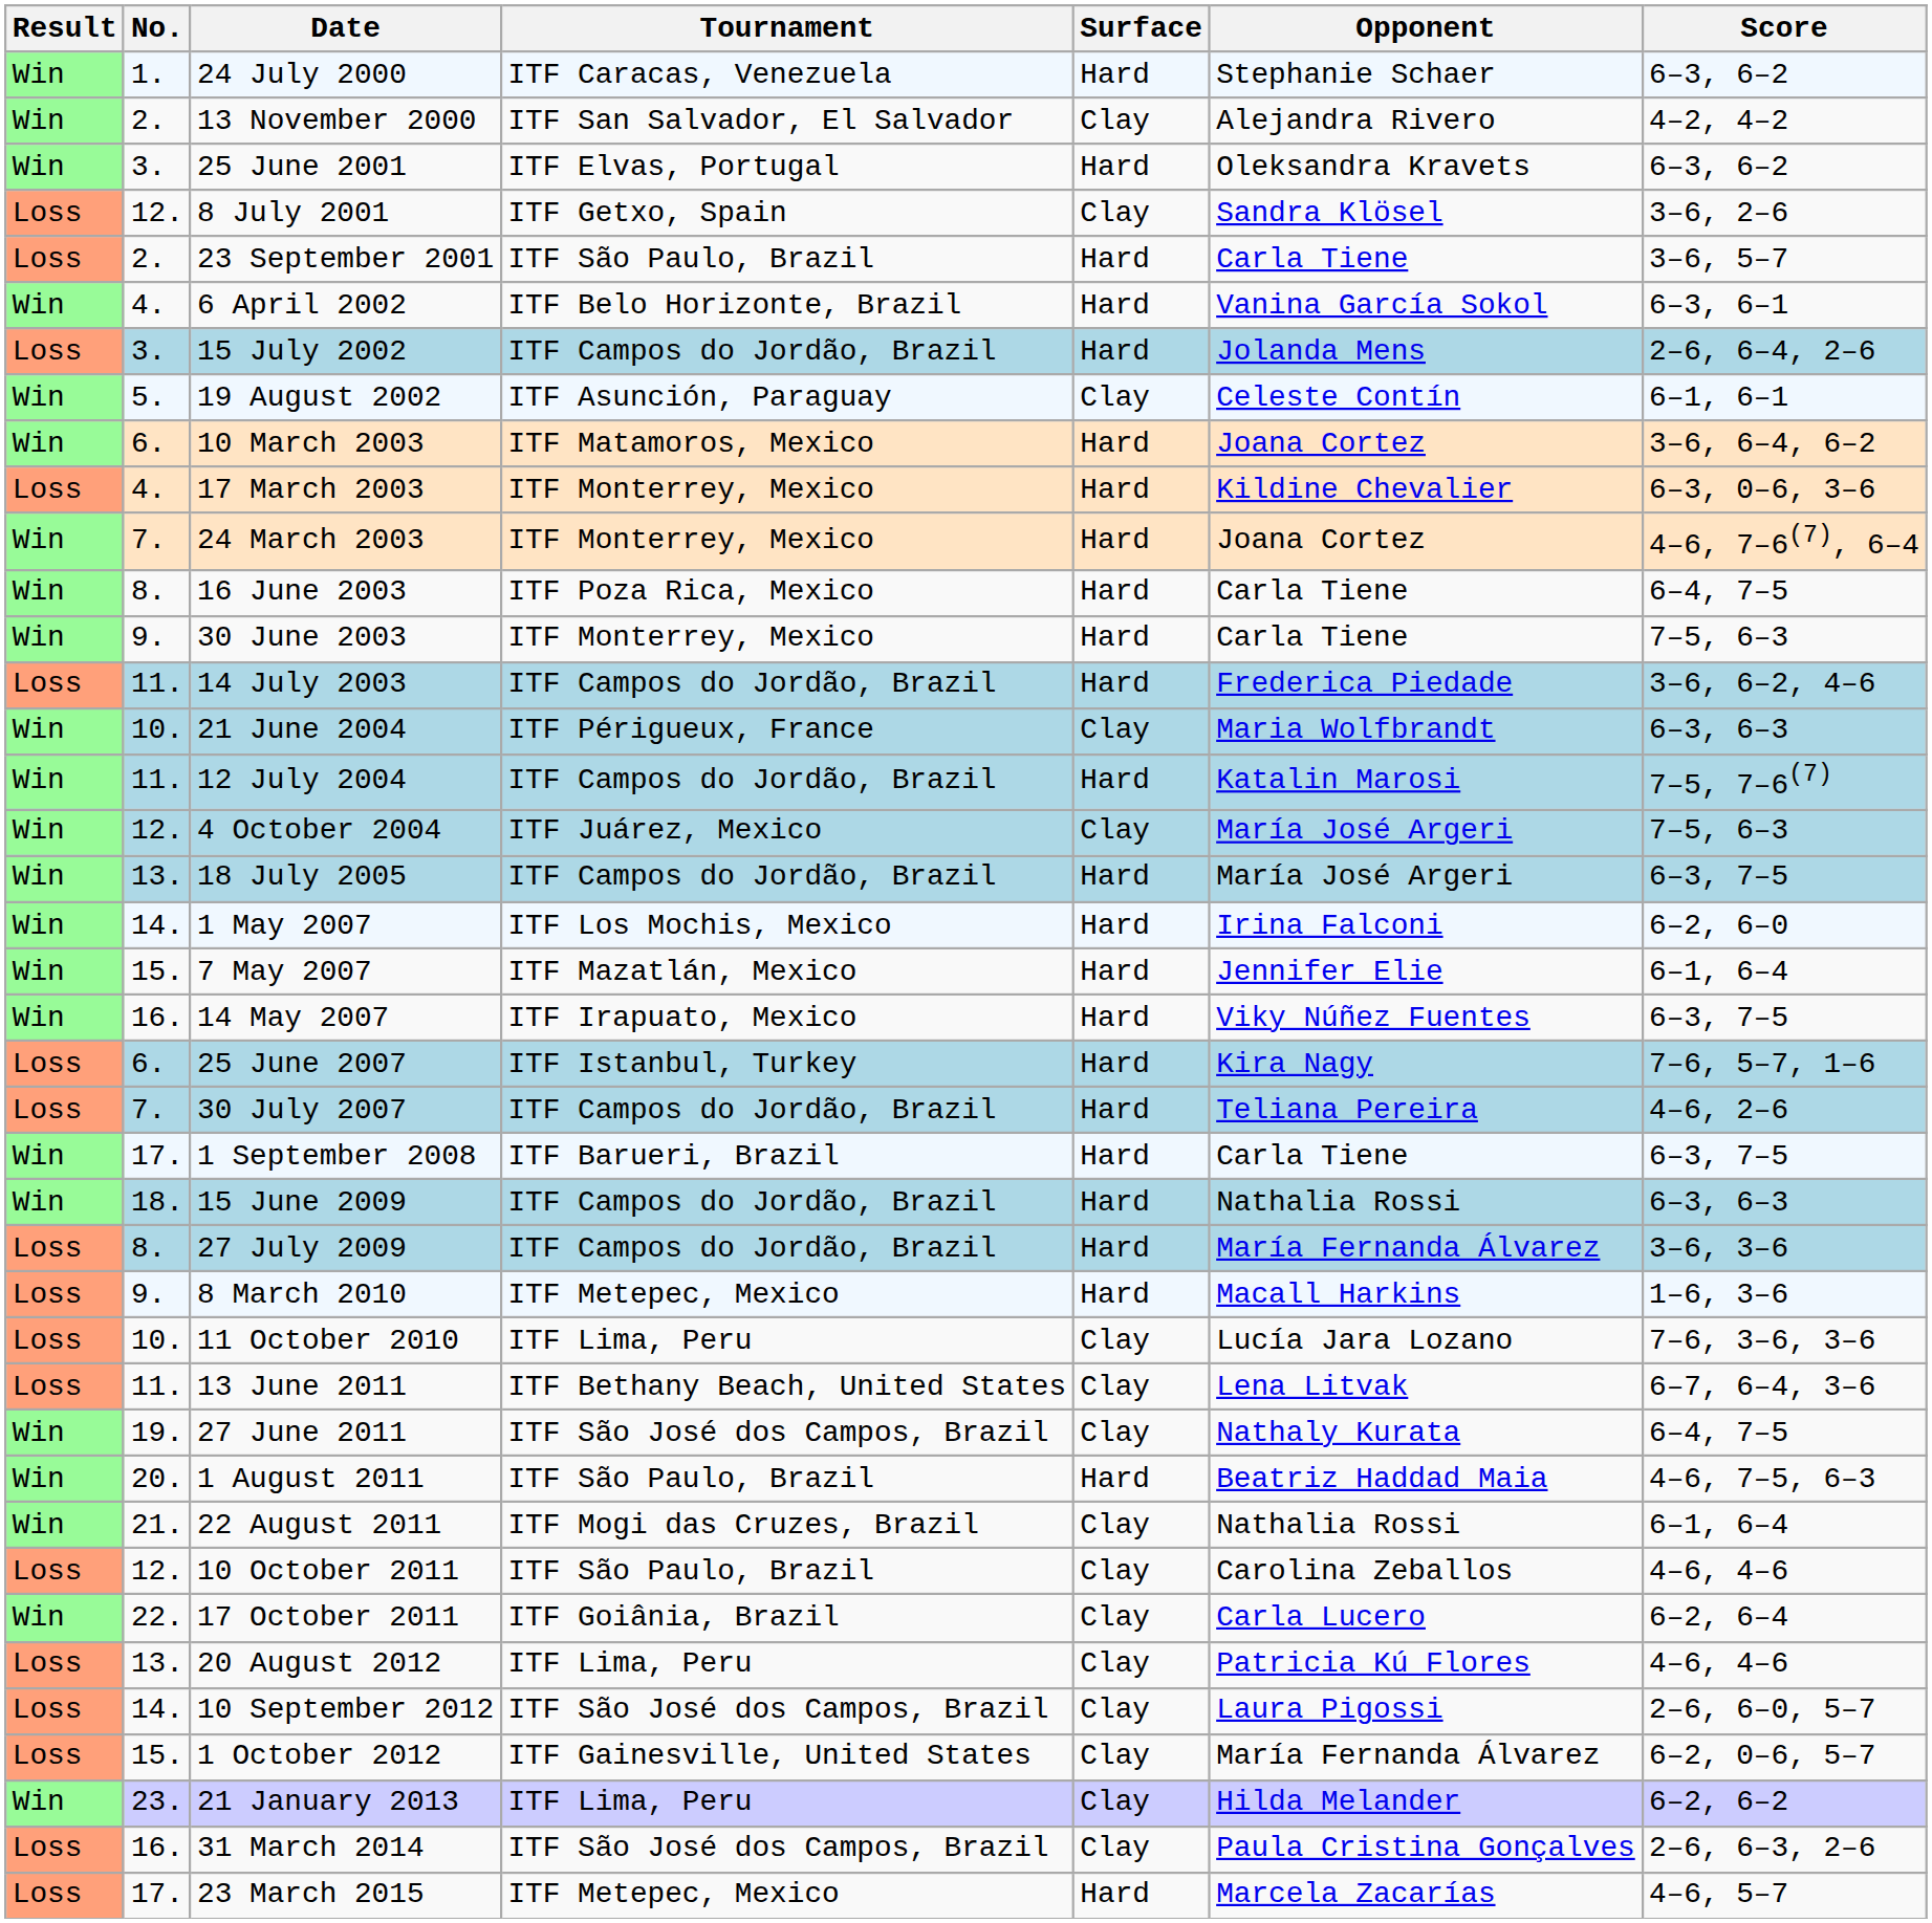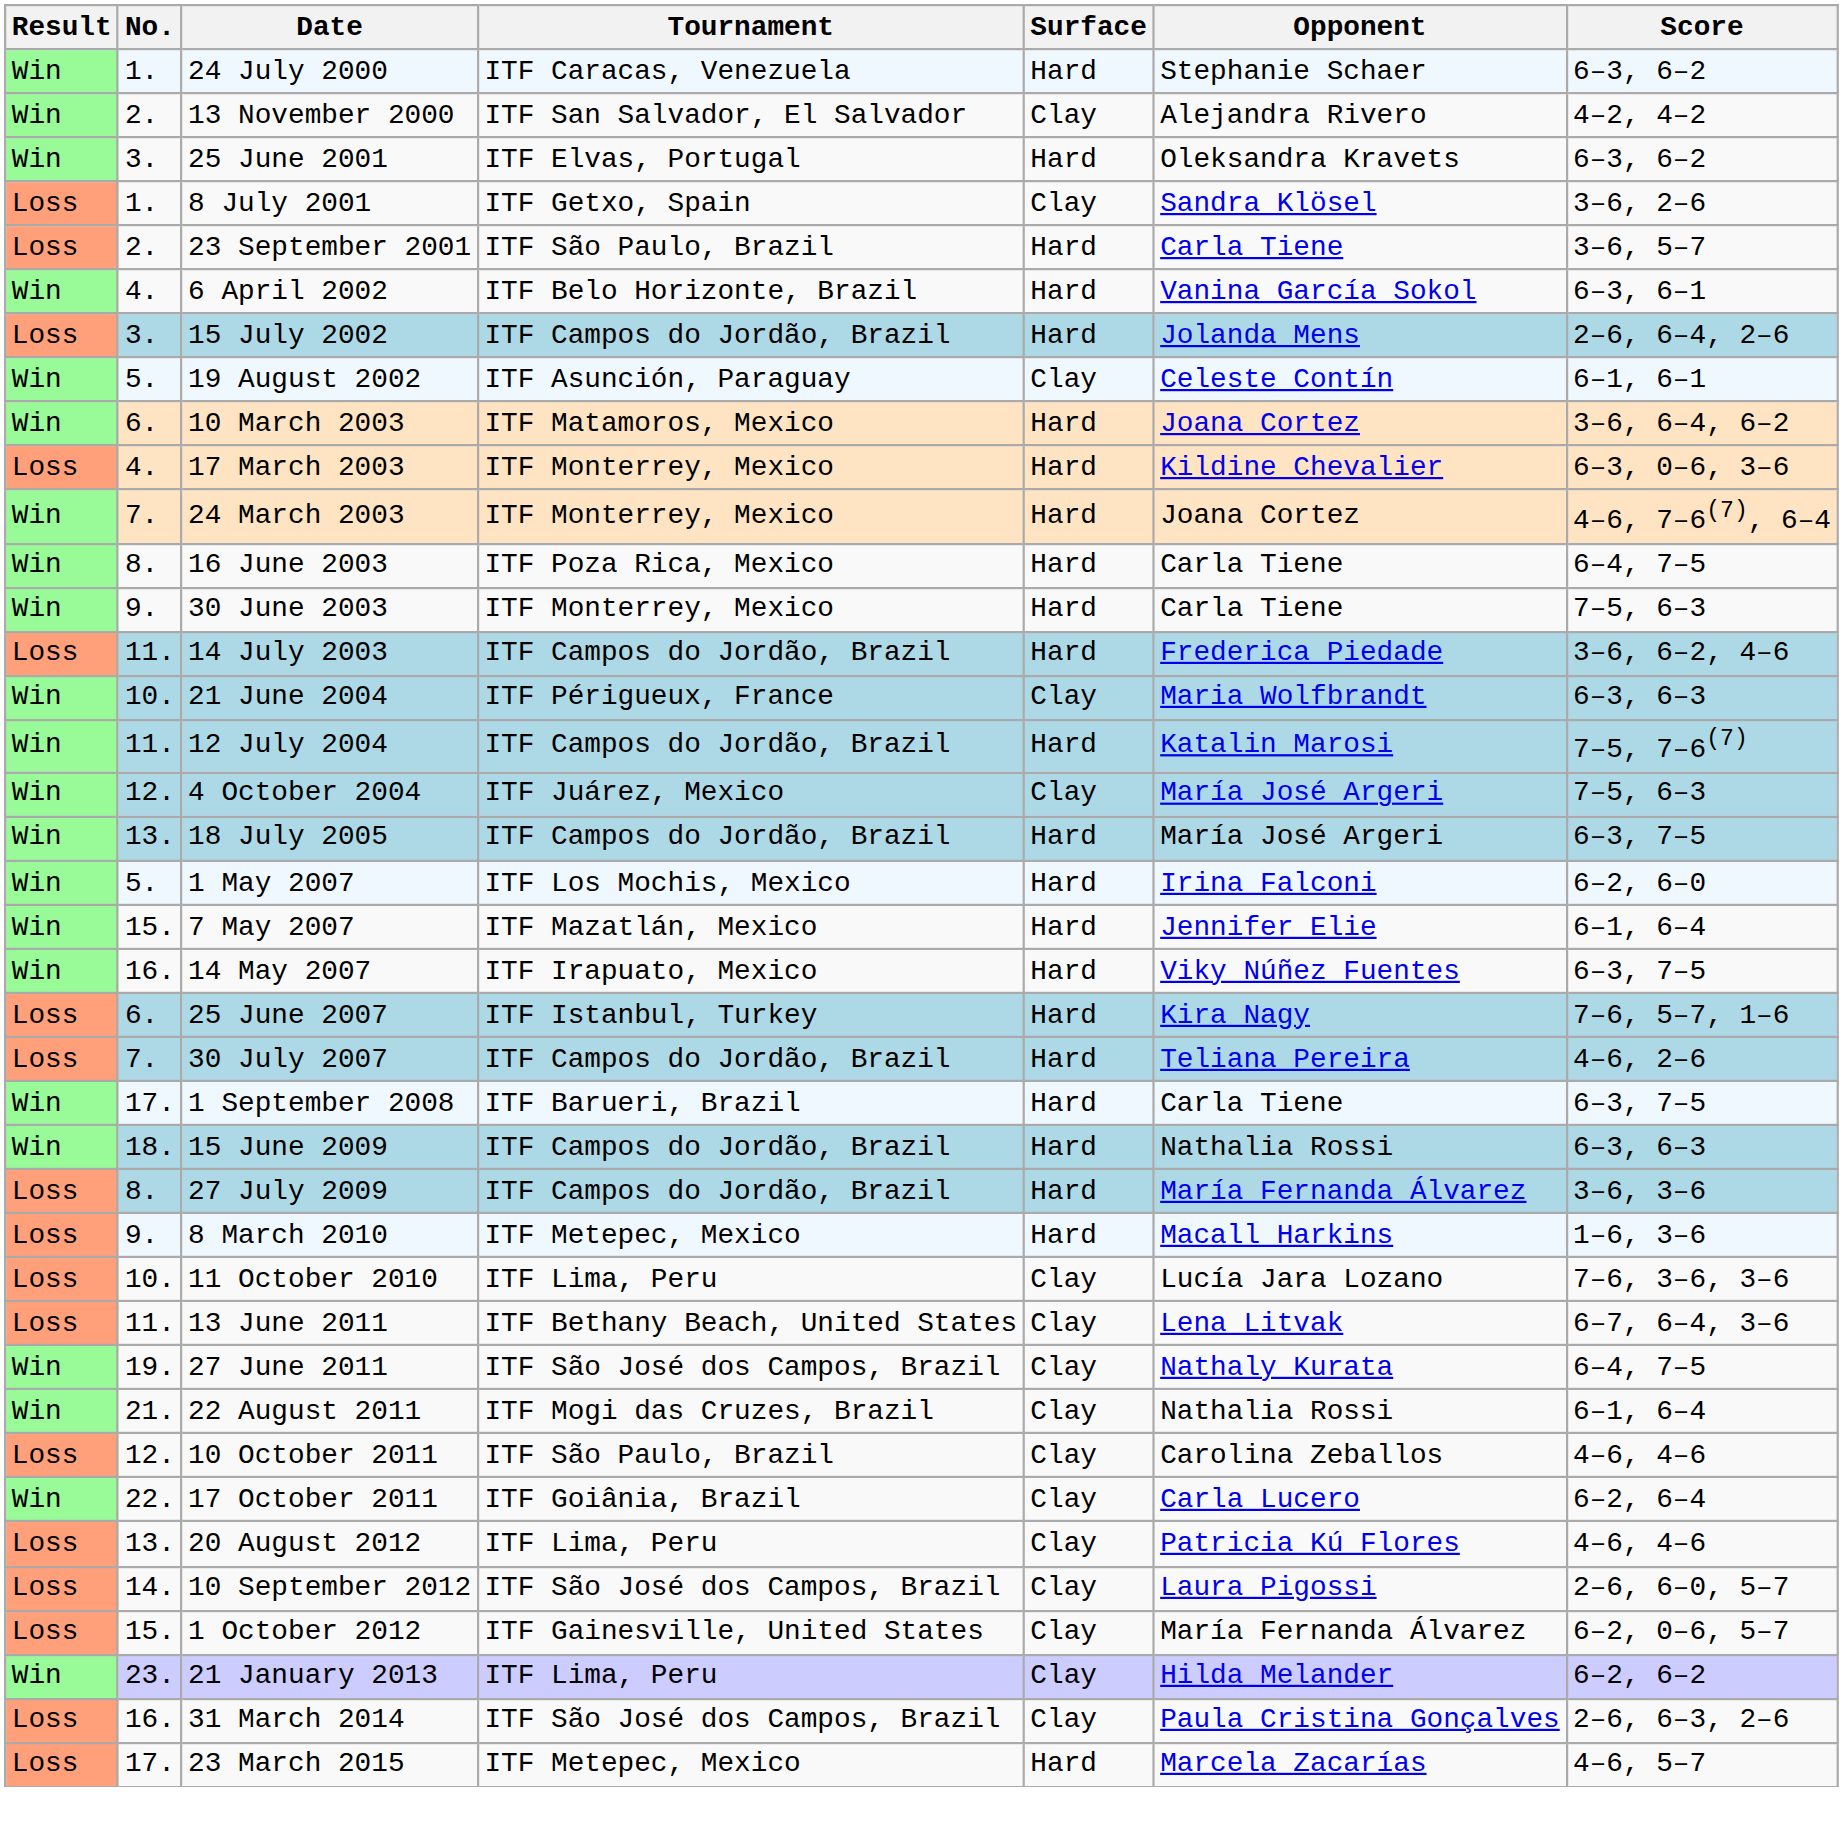 <table class="sortable wikitable" style=font-size:97%>
 <tr>
 <th>Result</th>
 <th>No.</th>
 <th>Date</th>
 <th>Tournament</th>
 <th>Surface</th>
 <th>Opponent</th>
 <th class="unsortable">Score</th>
 </tr>
 <tr style="background:#f0f8ff;">
 <td style="background:#98fb98;">Win</td>
 <td>1.</td>
 <td>24 July 2000</td>
 <td>ITF Caracas, Venezuela</td>
 <td>Hard</td>
 <td> Stephanie Schaer</td>
 <td>6–3, 6–2</td>
 </tr>
 <tr>
 <td style="background:#98fb98;">Win</td>
 <td>2.</td>
 <td>13 November 2000</td>
 <td>ITF San Salvador, El Salvador</td>
 <td>Clay</td>
 <td> Alejandra Rivero</td>
 <td>4–2, 4–2</td>
 </tr>
 <tr>
 <td style="background:#98fb98;">Win</td>
 <td>3.</td>
 <td>25 June 2001</td>
 <td>ITF Elvas, Portugal</td>
 <td>Hard</td>
 <td> Oleksandra Kravets</td>
 <td>6–3, 6–2</td>
 </tr>
 <tr>
 <td style="background:#ffa07a;">Loss</td>
-<td>12.</td>
+<td>1.</td>
 <td>8 July 2001</td>
 <td>ITF Getxo, Spain</td>
 <td>Clay</td>
 <td> <a href='#'>Sandra Klösel</a></td>
 <td>3–6, 2–6</td>
 </tr>
 <tr>
 <td style="background:#ffa07a;">Loss</td>
 <td>2.</td>
 <td>23 September 2001</td>
 <td>ITF São Paulo, Brazil</td>
 <td>Hard</td>
 <td> <a href='#'>Carla Tiene</a></td>
 <td>3–6, 5–7</td>
 </tr>
 <tr>
 <td style="background:#98fb98;">Win</td>
 <td>4.</td>
 <td>6 April 2002</td>
 <td>ITF Belo Horizonte, Brazil</td>
 <td>Hard</td>
 <td> <a href='#'>Vanina García Sokol</a></td>
 <td>6–3, 6–1</td>
 </tr>
 <tr style="background:lightblue;">
 <td style="background:#ffa07a;">Loss</td>
 <td>3.</td>
 <td>15 July 2002</td>
 <td>ITF Campos do Jordão, Brazil</td>
 <td>Hard</td>
 <td> <a href='#'>Jolanda Mens</a></td>
 <td>2–6, 6–4, 2–6</td>
 </tr>
 <tr style="background:#f0f8ff;">
 <td style="background:#98fb98;">Win</td>
 <td>5.</td>
 <td>19 August 2002</td>
 <td>ITF Asunción, Paraguay</td>
 <td>Clay</td>
 <td> <a href='#'>Celeste Contín</a></td>
 <td>6–1, 6–1</td>
 </tr>
 <tr style="background:#ffe4c4;">
 <td style="background:#98fb98;">Win</td>
 <td>6.</td>
 <td>10 March 2003</td>
 <td>ITF Matamoros, Mexico</td>
 <td>Hard</td>
 <td> <a href='#'>Joana Cortez</a></td>
 <td>3–6, 6–4, 6–2</td>
 </tr>
 <tr style="background:#ffe4c4;">
 <td style="background:#ffa07a;">Loss</td>
 <td>4.</td>
 <td>17 March 2003</td>
 <td>ITF Monterrey, Mexico</td>
 <td>Hard</td>
 <td> <a href='#'>Kildine Chevalier</a></td>
 <td>6–3, 0–6, 3–6</td>
 </tr>
 <tr style="background:#ffe4c4;">
 <td style="background:#98fb98;">Win</td>
 <td>7.</td>
 <td>24 March 2003</td>
 <td>ITF Monterrey, Mexico</td>
 <td>Hard</td>
 <td> Joana Cortez</td>
 <td>4–6, 7–6<sup>(7)</sup>, 6–4</td>
 </tr>
 <tr>
 <td style="background:#98fb98;">Win</td>
 <td>8.</td>
 <td>16 June 2003</td>
 <td>ITF Poza Rica, Mexico</td>
 <td>Hard</td>
 <td> Carla Tiene</td>
 <td>6–4, 7–5</td>
 </tr>
 <tr>
 <td style="background:#98fb98;">Win</td>
 <td>9.</td>
 <td>30 June 2003</td>
 <td>ITF Monterrey, Mexico</td>
 <td>Hard</td>
 <td> Carla Tiene</td>
 <td>7–5, 6–3</td>
 </tr>
 <tr style="background:lightblue;">
 <td style="background:#ffa07a;">Loss</td>
 <td>11.</td>
 <td>14 July 2003</td>
 <td>ITF Campos do Jordão, Brazil</td>
 <td>Hard</td>
 <td> <a href='#'>Frederica Piedade</a></td>
 <td>3–6, 6–2, 4–6</td>
 </tr>
 <tr style="background:lightblue;">
 <td style="background:#98fb98;">Win</td>
 <td>10.</td>
 <td>21 June 2004</td>
 <td>ITF Périgueux, France</td>
 <td>Clay</td>
 <td> <a href='#'>Maria Wolfbrandt</a></td>
 <td>6–3, 6–3</td>
 </tr>
 <tr style="background:lightblue;">
 <td style="background:#98fb98;">Win</td>
 <td>11.</td>
 <td>12 July 2004</td>
 <td>ITF Campos do Jordão, Brazil</td>
 <td>Hard</td>
 <td> <a href='#'>Katalin Marosi</a></td>
 <td>7–5, 7–6<sup>(7)</sup></td>
 </tr>
 <tr style="background:lightblue;">
 <td style="background:#98fb98;">Win</td>
 <td>12.</td>
 <td>4 October 2004</td>
 <td>ITF Juárez, Mexico</td>
 <td>Clay</td>
 <td> <a href='#'>María José Argeri</a></td>
 <td>7–5, 6–3</td>
 </tr>
 <tr style="background:lightblue;">
 <td style="background:#98fb98;">Win</td>
 <td>13.</td>
 <td>18 July 2005</td>
 <td>ITF Campos do Jordão, Brazil</td>
 <td>Hard</td>
 <td> María José Argeri</td>
 <td>6–3, 7–5</td>
 </tr>
 <tr style="background:#f0f8ff;">
 <td style="background:#98fb98;">Win</td>
-<td>14.</td>
+<td>5.</td>
 <td>1 May 2007</td>
 <td>ITF Los Mochis, Mexico</td>
 <td>Hard</td>
 <td> <a href='#'>Irina Falconi</a></td>
 <td>6–2, 6–0</td>
 </tr>
 <tr>
 <td style="background:#98fb98;">Win</td>
 <td>15.</td>
 <td>7 May 2007</td>
 <td>ITF Mazatlán, Mexico</td>
 <td>Hard</td>
 <td> <a href='#'>Jennifer Elie</a></td>
 <td>6–1, 6–4</td>
 </tr>
 <tr>
 <td style="background:#98fb98;">Win</td>
 <td>16.</td>
 <td>14 May 2007</td>
 <td>ITF Irapuato, Mexico</td>
 <td>Hard</td>
 <td> <a href='#'>Viky Núñez Fuentes</a></td>
 <td>6–3, 7–5</td>
 </tr>
 <tr style="background:lightblue;">
 <td style="background:#ffa07a;">Loss</td>
 <td>6.</td>
 <td>25 June 2007</td>
 <td>ITF Istanbul, Turkey</td>
 <td>Hard</td>
 <td> <a href='#'>Kira Nagy</a></td>
 <td>7–6, 5–7, 1–6</td>
 </tr>
 <tr style="background:lightblue;">
 <td style="background:#ffa07a;">Loss</td>
 <td>7.</td>
 <td>30 July 2007</td>
 <td>ITF Campos do Jordão, Brazil</td>
 <td>Hard</td>
 <td> <a href='#'>Teliana Pereira</a></td>
 <td>4–6, 2–6</td>
 </tr>
 <tr style="background:#f0f8ff;">
 <td style="background:#98fb98;">Win</td>
 <td>17.</td>
 <td>1 September 2008</td>
 <td>ITF Barueri, Brazil</td>
 <td>Hard</td>
 <td> Carla Tiene</td>
 <td>6–3, 7–5</td>
 </tr>
 <tr style="background:lightblue;">
 <td style="background:#98fb98;">Win</td>
 <td>18.</td>
 <td>15 June 2009</td>
 <td>ITF Campos do Jordão, Brazil</td>
 <td>Hard</td>
 <td> Nathalia Rossi</td>
 <td>6–3, 6–3</td>
 </tr>
 <tr style="background:lightblue;">
 <td style="background:#ffa07a;">Loss</td>
 <td>8.</td>
 <td>27 July 2009</td>
 <td>ITF Campos do Jordão, Brazil</td>
 <td>Hard</td>
 <td> <a href='#'>María Fernanda Álvarez</a></td>
 <td>3–6, 3–6</td>
 </tr>
 <tr style="background:#f0f8ff;">
 <td style="background:#ffa07a;">Loss</td>
 <td>9.</td>
 <td>8 March 2010</td>
 <td>ITF Metepec, Mexico</td>
 <td>Hard</td>
 <td> <a href='#'>Macall Harkins</a></td>
 <td>1–6, 3–6</td>
 </tr>
 <tr>
 <td style="background:#ffa07a;">Loss</td>
 <td>10.</td>
 <td>11 October 2010</td>
 <td>ITF Lima, Peru</td>
 <td>Clay</td>
 <td> Lucía Jara Lozano</td>
 <td>7–6, 3–6, 3–6</td>
 </tr>
 <tr>
 <td style="background:#ffa07a;">Loss</td>
 <td>11.</td>
 <td>13 June 2011</td>
 <td>ITF Bethany Beach, United States</td>
 <td>Clay</td>
 <td> <a href='#'>Lena Litvak</a></td>
 <td>6–7, 6–4, 3–6</td>
 </tr>
 <tr>
 <td style="background:#98fb98;">Win</td>
 <td>19.</td>
 <td>27 June 2011</td>
 <td>ITF São José dos Campos, Brazil</td>
 <td>Clay</td>
 <td> <a href='#'>Nathaly Kurata</a></td>
 <td>6–4, 7–5</td>
 </tr>
 <tr>
 <td style="background:#98fb98;">Win</td>
-<td>20.</td>
-<td>1 August 2011</td>
-<td>ITF São Paulo, Brazil</td>
-<td>Hard</td>
-<td> <a href='#'>Beatriz Haddad Maia</a></td>
-<td>4–6, 7–5, 6–3</td>
-</tr>
-<tr>
-<td style="background:#98fb98;">Win</td>
 <td>21.</td>
 <td>22 August 2011</td>
 <td>ITF Mogi das Cruzes, Brazil</td>
 <td>Clay</td>
 <td> Nathalia Rossi</td>
 <td>6–1, 6–4</td>
 </tr>
 <tr>
 <td style="background:#ffa07a;">Loss</td>
 <td>12.</td>
 <td>10 October 2011</td>
 <td>ITF São Paulo, Brazil</td>
 <td>Clay</td>
 <td> Carolina Zeballos</td>
 <td>4–6, 4–6</td>
 </tr>
 <tr>
 <td style="background:#98fb98;">Win</td>
 <td>22.</td>
 <td>17 October 2011</td>
 <td>ITF Goiânia, Brazil</td>
 <td>Clay</td>
 <td> <a href='#'>Carla Lucero</a></td>
 <td>6–2, 6–4</td>
 </tr>
 <tr>
 <td style="background:#ffa07a;">Loss</td>
 <td>13.</td>
 <td>20 August 2012</td>
 <td>ITF Lima, Peru</td>
 <td>Clay</td>
 <td> <a href='#'>Patricia Kú Flores</a></td>
 <td>4–6, 4–6</td>
 </tr>
 <tr>
 <td style="background:#ffa07a;">Loss</td>
 <td>14.</td>
 <td>10 September 2012</td>
 <td>ITF São José dos Campos, Brazil</td>
 <td>Clay</td>
 <td> <a href='#'>Laura Pigossi</a></td>
 <td>2–6, 6–0, 5–7</td>
 </tr>
 <tr>
 <td style="background:#ffa07a;">Loss</td>
 <td>15.</td>
 <td>1 October 2012</td>
 <td>ITF Gainesville, United States</td>
 <td>Clay</td>
 <td> María Fernanda Álvarez</td>
 <td>6–2, 0–6, 5–7</td>
 </tr>
 <tr style="background:#ccccff;">
 <td style="background:#98fb98;">Win</td>
 <td>23.</td>
 <td>21 January 2013</td>
 <td>ITF Lima, Peru</td>
 <td>Clay</td>
 <td> <a href='#'>Hilda Melander</a></td>
 <td>6–2, 6–2</td>
 </tr>
 <tr>
 <td style="background:#ffa07a;">Loss</td>
 <td>16.</td>
 <td>31 March 2014</td>
 <td>ITF São José dos Campos, Brazil</td>
 <td>Clay</td>
 <td> <a href='#'>Paula Cristina Gonçalves</a></td>
 <td>2–6, 6–3, 2–6</td>
 </tr>
 <tr>
 <td style="background:#ffa07a;">Loss</td>
 <td>17.</td>
 <td>23 March 2015</td>
 <td>ITF Metepec, Mexico</td>
 <td>Hard</td>
 <td> <a href='#'>Marcela Zacarías</a></td>
 <td>4–6, 5–7</td>
 </tr>
 </table>
